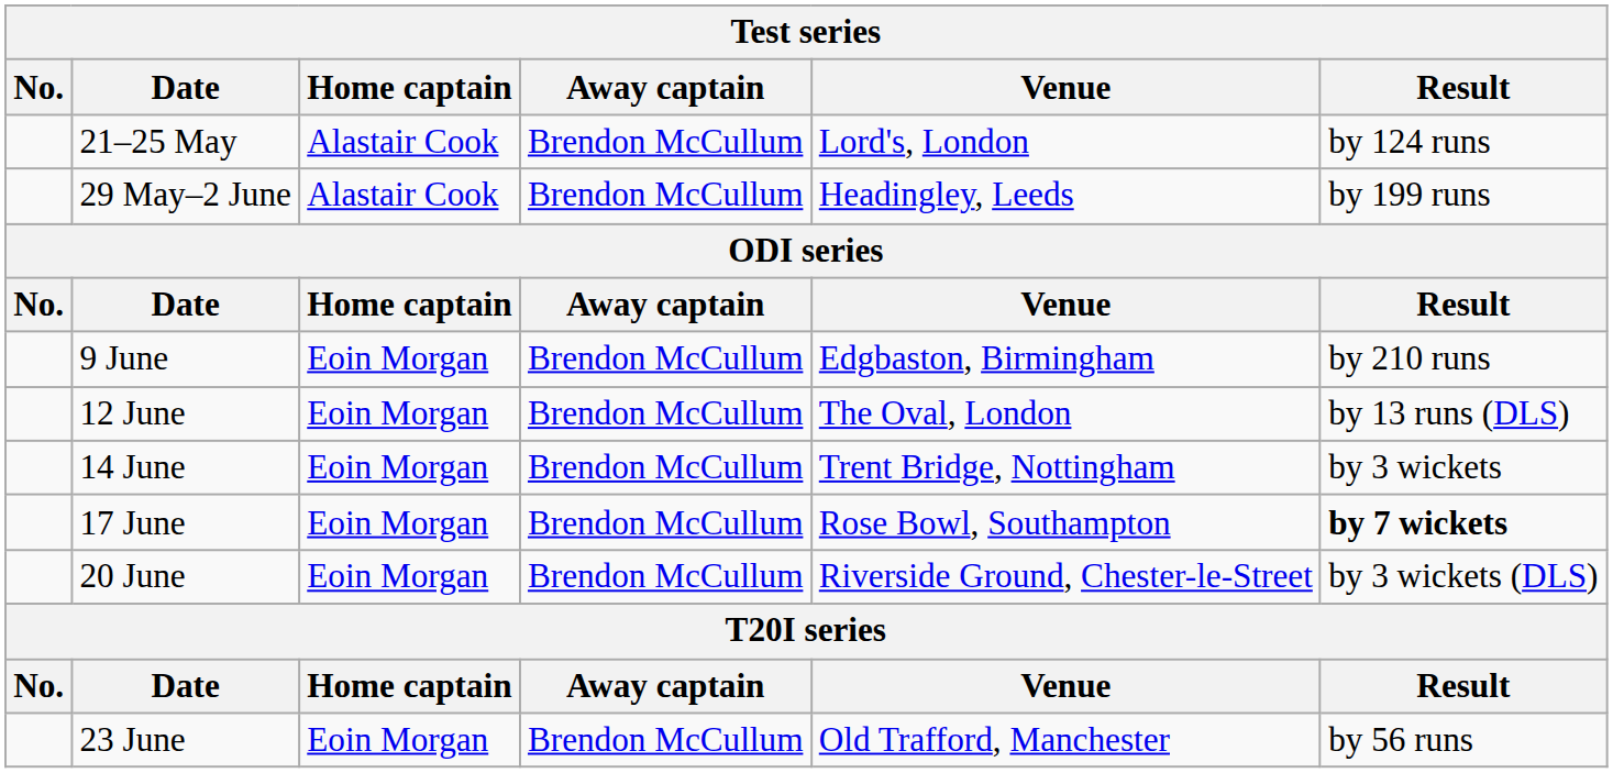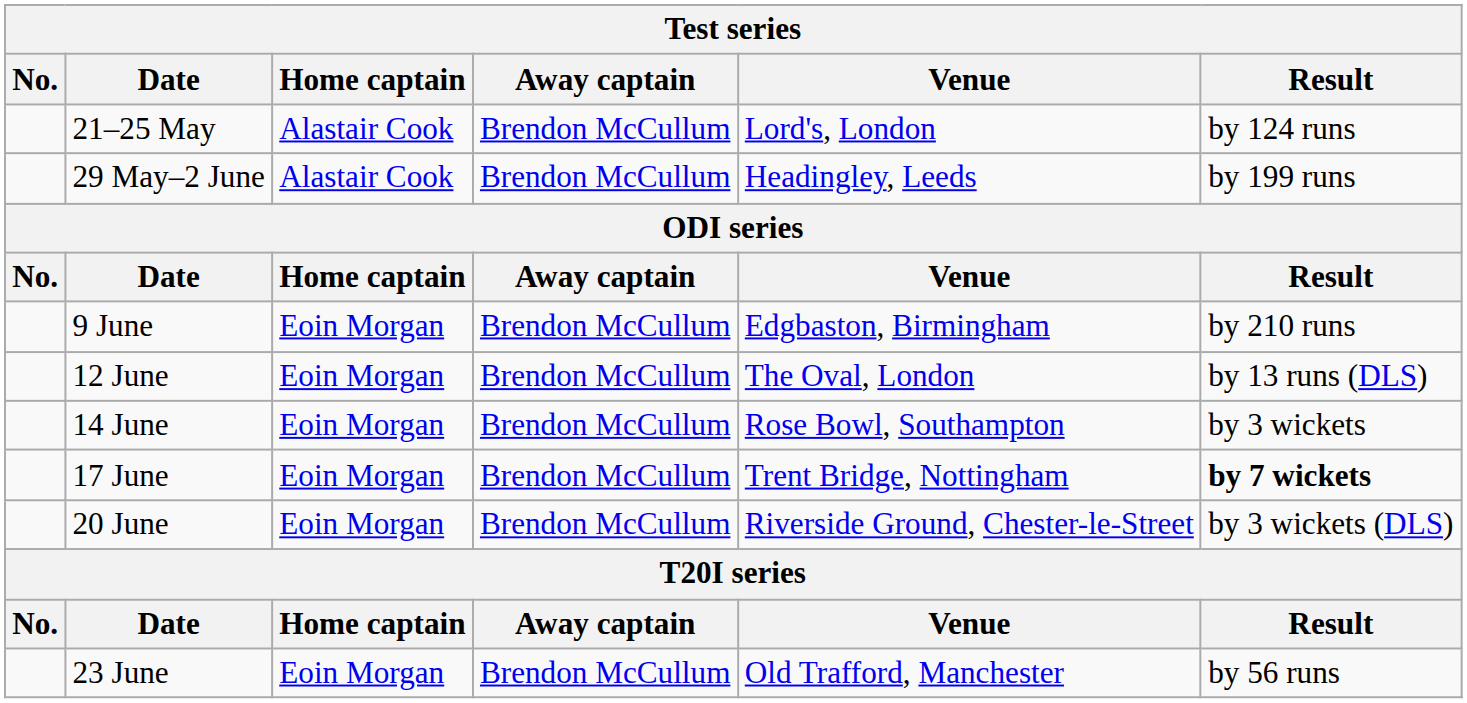 <table class="wikitable">
 <tr>
 <th colspan="9">Test series</th>
 </tr>
 <tr>
 <th>No.</th>
 <th>Date</th>
 <th>Home captain</th>
 <th>Away captain</th>
 <th>Venue</th>
 <th>Result</th>
 </tr>
 <tr>
 <td></td>
 <td>21–25 May</td>
 <td><a href='#'>Alastair Cook</a></td>
 <td><a href='#'>Brendon McCullum</a></td>
 <td><a href='#'>Lord's</a>, <a href='#'>London</a></td>
 <td> by 124 runs</td>
 </tr>
 <tr>
 <td></td>
 <td>29 May–2 June</td>
 <td><a href='#'>Alastair Cook</a></td>
 <td><a href='#'>Brendon McCullum</a></td>
 <td><a href='#'>Headingley</a>, <a href='#'>Leeds</a></td>
 <td> by 199 runs</td>
 </tr>
 <tr>
 <th colspan="9">ODI series</th>
 </tr>
 <tr>
 <th>No.</th>
 <th>Date</th>
 <th>Home captain</th>
 <th>Away captain</th>
 <th>Venue</th>
 <th>Result</th>
 </tr>
 <tr>
 <td></td>
 <td>9 June</td>
 <td><a href='#'>Eoin Morgan</a></td>
 <td><a href='#'>Brendon McCullum</a></td>
 <td><a href='#'>Edgbaston</a>, <a href='#'>Birmingham</a></td>
 <td> by 210 runs</td>
 </tr>
 <tr>
 <td></td>
 <td>12 June</td>
 <td><a href='#'>Eoin Morgan</a></td>
 <td><a href='#'>Brendon McCullum</a></td>
 <td><a href='#'>The Oval</a>, <a href='#'>London</a></td>
 <td> by 13 runs (<a href='#'>DLS</a>)</td>
 </tr>
 <tr>
 <td></td>
 <td>14 June</td>
 <td><a href='#'>Eoin Morgan</a></td>
 <td><a href='#'>Brendon McCullum</a></td>
-<td><a href='#'>Trent Bridge</a>, <a href='#'>Nottingham</a></td>
+<td><a href='#'>Rose Bowl</a>, <a href='#'>Southampton</a></td>
 <td> by 3 wickets</td>
 </tr>
 <tr>
 <td></td>
 <td>17 June</td>
 <td><a href='#'>Eoin Morgan</a></td>
 <td><a href='#'>Brendon McCullum</a></td>
-<td><a href='#'>Rose Bowl</a>, <a href='#'>Southampton</a></td>
+<td><a href='#'>Trent Bridge</a>, <a href='#'>Nottingham</a></td>
 <td><strong> by 7 wickets</strong></td>
 </tr>
 <tr>
 <td></td>
 <td>20 June</td>
 <td><a href='#'>Eoin Morgan</a></td>
 <td><a href='#'>Brendon McCullum</a></td>
 <td><a href='#'>Riverside Ground</a>, <a href='#'>Chester-le-Street</a></td>
 <td> by 3 wickets (<a href='#'>DLS</a>)</td>
 </tr>
 <tr>
 <th colspan="9">T20I series</th>
 </tr>
 <tr>
 <th>No.</th>
 <th>Date</th>
 <th>Home captain</th>
 <th>Away captain</th>
 <th>Venue</th>
 <th>Result</th>
 </tr>
 <tr>
 <td></td>
 <td>23 June</td>
 <td><a href='#'>Eoin Morgan</a></td>
 <td><a href='#'>Brendon McCullum</a></td>
 <td><a href='#'>Old Trafford</a>, <a href='#'>Manchester</a></td>
 <td> by 56 runs</td>
 </tr>
 </table>
